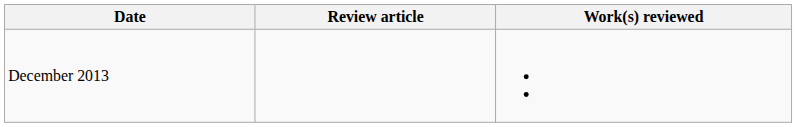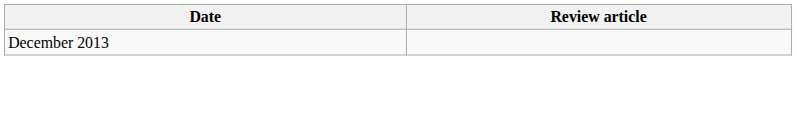 <table class='wikitable sortable' width='90%'>
 <tr>
 <th>Date</th>
 <th class='unsortable'>Review article</th>
-<th class='unsortable'>Work(s) reviewed</th>
 </tr>
 <tr>
 <td>December 2013</td>
 <td></td>
-<td><br><ul><li></li><li></li></ul></td>
 </tr>
 </table>
